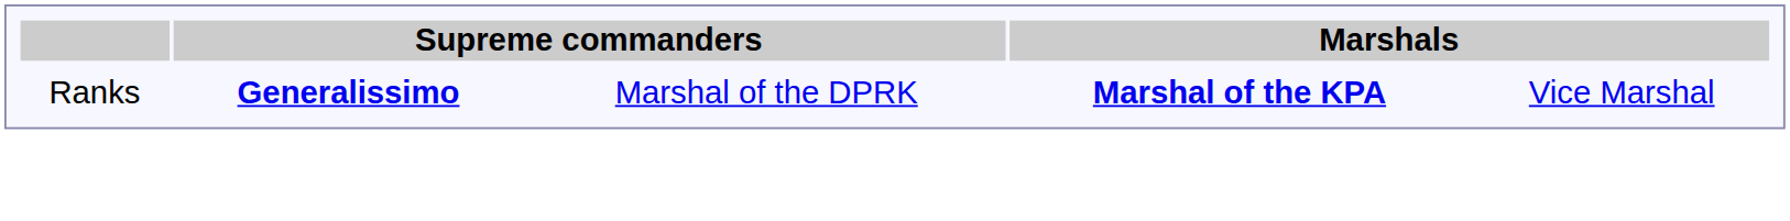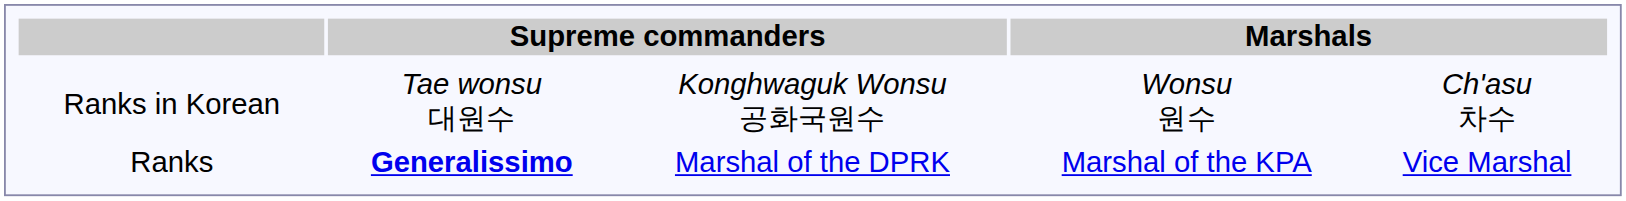 <table style="border:1px solid #8888aa; background:#f7f8ff; padding:5px; font-size:100%; margin:0 12px 12px 0; width:100%;">
 <tr style="background:#ccc;">
 <th></th>
 <th colspan=2>Supreme commanders</th>
 <th colspan=2>Marshals</th>
 </tr>
 <tr>
 <td style="text-align:center;"></td>
 <td style="text-align:center;"></td>
 <td style="text-align:center;"></td>
 <td style="text-align:center;"></td>
 <td style="text-align:center;"></td>
 </tr>
+<tr style="text-align:center;">
+<td>Ranks in Korean</td>
+<td><em>Tae wonsu</em><br>대원수</td>
+<td><em>Konghwaguk Wonsu </em><br>공화국원수</td>
+<td><em>Wonsu </em><br>원수</td>
+<td><em>Ch'asu </em><br>차수</td>
+</tr>
 <tr style="text-align:center;" rowspan="2">
 <td>Ranks</td>
 <td><strong><a href='#'>Generalissimo</a></strong></td>
 <td><a href='#'>Marshal of the DPRK</a></td>
-<td><strong><a href='#'>Marshal of the KPA</a></strong></td>
+<td><a href='#'>Marshal of the KPA</a></td>
 <td><a href='#'>Vice Marshal</a></td>
 </tr>
 </table>
